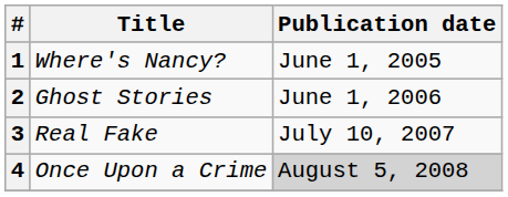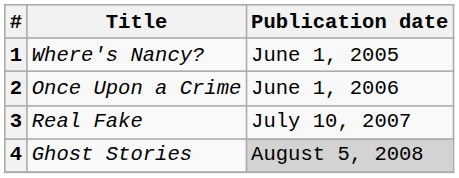 <table class="wikitable">
 <tr>
 <th>#</th>
 <th>Title</th>
 <th>Publication date</th>
 </tr>
 <tr>
 <th>1</th>
 <td><em>Where's Nancy?</em></td>
 <td>June 1, 2005</td>
 </tr>
 <tr>
 <th>2</th>
-<td><em>Ghost Stories</em></td>
+<td><em>Once Upon a Crime</em></td>
 <td>June 1, 2006</td>
 </tr>
 <tr>
 <th>3</th>
 <td><em>Real Fake</em></td>
 <td>July 10, 2007</td>
 </tr>
 <tr>
 <th>4</th>
-<td><em>Once Upon a Crime</em></td>
+<td><em>Ghost Stories</em></td>
 <td style="background: lightgrey;">August 5, 2008</td>
 </tr>
 <tr>
 </tr>
 </table>
